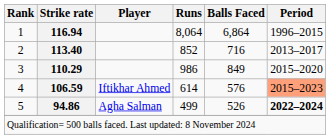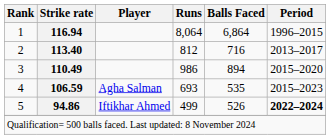 <table class="wikitable plainrowheaders sortable">
 <tr>
 <th scope=col>Rank</th>
 <th scope=col>Strike rate</th>
 <th scope=col>Player</th>
 <th scope=col>Runs</th>
 <th scope=col>Balls Faced</th>
 <th scope=col>Period</th>
 </tr>
 <tr>
 <td align=center>1</td>
 <th scope=row style="text-align:center;">116.94</th>
 <td></td>
 <td align=center>8,064</td>
 <td align=center>6,864</td>
 <td>1996–2015</td>
 </tr>
 <tr>
 <td align=center>2</td>
 <th scope=row style=text-align:center;>113.40</th>
 <td></td>
-<td align=center>852</td>
+<td align=center>812</td>
 <td align=center>716</td>
 <td>2013–2017</td>
 </tr>
 <tr>
 <td align=center>3</td>
-<th scope=row style=text-align:center;>110.29</th>
+<th scope=row style=text-align:center;>110.49</th>
 <td></td>
 <td align=center>986</td>
-<td align=center>849</td>
+<td align=center>894</td>
 <td>2015–2020</td>
 </tr>
 <tr>
 <td align=center>4</td>
 <th scope=row style=text-align:center;>106.59</th>
-<td><a href='#'>Iftikhar Ahmed</a></td>
-<td align=center>614</td>
-<td align=center>576</td>
-<td style="background: lightsalmon;">2015–2023</td>
+<td><a href='#'>Agha Salman</a></td>
+<td align=center>693</td>
+<td align=center>535</td>
+<td>2015–2023</td>
 </tr>
 <tr>
 <td align=center>5</td>
 <th scope=row style=text-align:center;>94.86</th>
-<td><a href='#'>Agha Salman</a></td>
+<td><a href='#'>Iftikhar Ahmed</a></td>
 <td align=center>499</td>
 <td align=center>526</td>
 <td><strong>2022–2024</strong></td>
 </tr>
 <tr>
 </tr>
 <tr class=sortbottom>
 <td colspan=6><small>Qualification= 500 balls faced. Last updated: 8 November 2024</small></td>
 </tr>
 </table>
